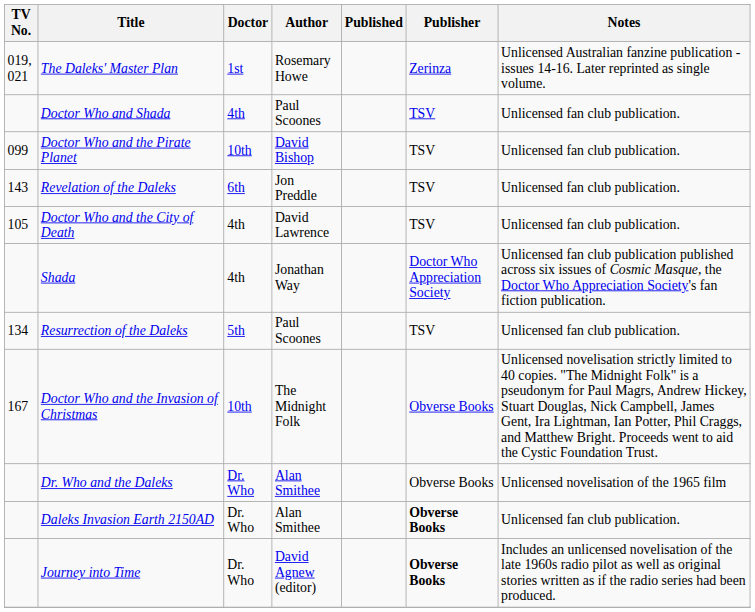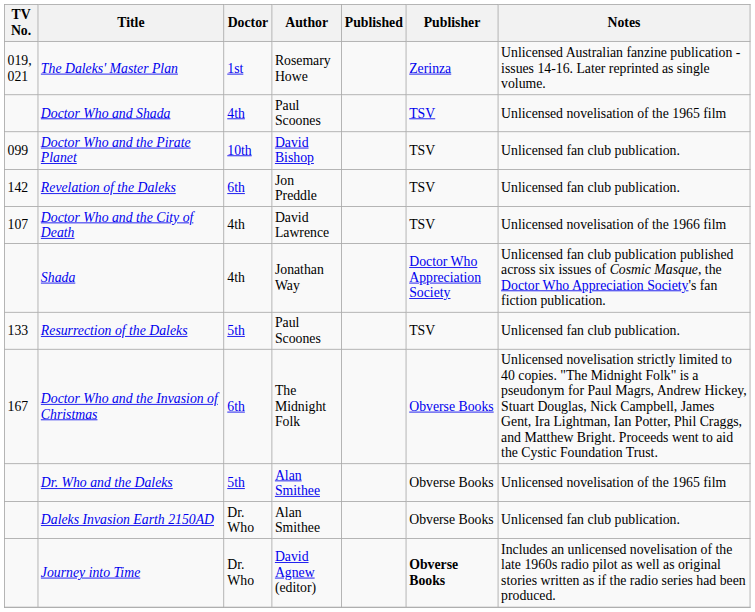 <table class="wikitable sortable">
 <tr>
 <th>TV <br>No.</th>
 <th style="width:25%;">Title</th>
 <th>Doctor</th>
 <th>Author</th>
 <th>Published</th>
 <th>Publisher</th>
 <th>Notes</th>
 </tr>
 <tr>
 <td>019, 021</td>
 <td><em><a href='#'>The Daleks' Master Plan</a></em></td>
 <td data-sort-value="04"><a href='#'>1st</a></td>
 <td data-sort-value="Howe, Rosemary">Rosemary Howe</td>
 <td></td>
 <td><a href='#'>Zerinza</a></td>
 <td>Unlicensed Australian fanzine publication - issues 14-16.  Later reprinted as single volume.</td>
 </tr>
 <tr>
 <td></td>
 <td><em><a href='#'>Doctor Who and Shada</a></em></td>
 <td data-sort-value="04"><a href='#'>4th</a></td>
 <td data-sort-value="Scoones, Paul">Paul Scoones</td>
 <td></td>
 <td><a href='#'>TSV</a></td>
-<td>Unlicensed fan club publication.</td>
+<td>Unlicensed novelisation of the 1965 film</td>
 </tr>
 <tr>
 <td>099</td>
 <td><em><a href='#'>Doctor Who and the Pirate Planet</a></em></td>
 <td data-sort-value="10"><a href='#'>10th</a></td>
 <td data-sort-value="Bishop, David"><a href='#'>David Bishop</a></td>
 <td></td>
 <td>TSV</td>
 <td>Unlicensed fan club publication.</td>
 </tr>
 <tr>
-<td>143</td>
+<td>142</td>
 <td><em><a href='#'>Revelation of the Daleks</a></em></td>
 <td data-sort-value="06"><a href='#'>6th</a></td>
 <td data-sort-value="Preddle, Jon">Jon Preddle</td>
 <td></td>
 <td>TSV</td>
 <td>Unlicensed fan club publication.</td>
 </tr>
 <tr>
-<td>105</td>
+<td>107</td>
 <td><em><a href='#'>Doctor Who and the City of Death</a></em></td>
 <td data-sort-value="04">4th</td>
 <td data-sort-value="Lawrence, David">David Lawrence</td>
 <td></td>
 <td>TSV</td>
-<td>Unlicensed fan club publication.</td>
+<td>Unlicensed novelisation of the 1966 film</td>
 </tr>
 <tr>
 <td></td>
 <td><em><a href='#'>Shada</a></em></td>
 <td data-sort-value="04">4th</td>
 <td data-sort-value="Way, Jonathan">Jonathan Way</td>
 <td></td>
 <td><a href='#'>Doctor Who Appreciation Society</a></td>
 <td>Unlicensed fan club publication published across six issues of <em>Cosmic Masque</em>, the <a href='#'>Doctor Who Appreciation Society</a>'s fan fiction publication.</td>
 </tr>
 <tr>
-<td>134</td>
+<td>133</td>
 <td><em><a href='#'>Resurrection of the Daleks</a></em></td>
 <td data-sort-value="05"><a href='#'>5th</a></td>
 <td data-sort-value="Scoones, Paul">Paul Scoones</td>
 <td></td>
 <td>TSV</td>
 <td>Unlicensed fan club publication.</td>
 </tr>
 <tr>
 <td>167</td>
 <td><em><a href='#'>Doctor Who and the Invasion of Christmas</a></em></td>
-<td data-sort-value="10"><a href='#'>10th</a></td>
+<td data-sort-value="06"><a href='#'>6th</a></td>
 <td data-sort-value="Midnight Folk">The Midnight Folk</td>
 <td></td>
 <td><a href='#'>Obverse Books</a></td>
 <td>Unlicensed novelisation strictly limited to 40 copies. "The Midnight Folk" is a pseudonym for Paul Magrs, Andrew Hickey, Stuart Douglas, Nick Campbell, James Gent, Ira Lightman, Ian Potter, Phil Craggs, and Matthew Bright. Proceeds went to aid the Cystic Foundation Trust.</td>
 </tr>
 <tr>
 <td></td>
 <td><em><a href='#'>Dr. Who and the Daleks</a></em></td>
-<td><a href='#'>Dr. Who</a></td>
+<td data-sort-value="05"><a href='#'>5th</a></td>
 <td data-sort-value"Smithee, Alan"><a href='#'>Alan Smithee</a></td>
 <td></td>
 <td>Obverse Books</td>
 <td>Unlicensed novelisation of the 1965 film</td>
 </tr>
 <tr>
 <td></td>
 <td><em><a href='#'>Daleks Invasion Earth 2150AD</a></em></td>
 <td>Dr. Who</td>
 <td data-sort-value"Smithee, Alan">Alan Smithee</td>
 <td></td>
-<td><strong>Obverse Books</strong></td>
+<td>Obverse Books</td>
 <td>Unlicensed fan club publication.</td>
 </tr>
 <tr>
 <td></td>
 <td><em><a href='#'>Journey into Time</a></em></td>
 <td>Dr. Who</td>
 <td data-sort-value"Agnew, David"><a href='#'>David Agnew</a> (editor)</td>
 <td></td>
 <td><strong>Obverse Books</strong></td>
 <td>Includes an unlicensed novelisation of the late 1960s radio pilot as well as original stories written as if the radio series had been produced.</td>
 </tr>
 <tr>
 </tr>
 </table>
